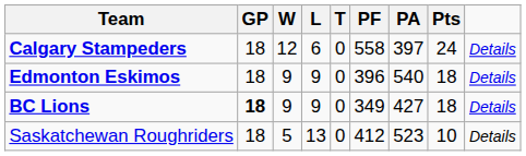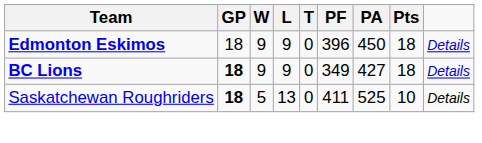 <table class="wikitable">
 <tr>
 <th>Team</th>
 <th>GP</th>
 <th>W</th>
 <th>L</th>
 <th>T</th>
 <th>PF</th>
 <th>PA</th>
 <th>Pts</th>
 </tr>
 <tr align="center">
-<td align="left"><strong><a href='#'>Calgary Stampeders</a></strong></td>
-<td>18</td>
-<td>12</td>
-<td>6</td>
-<td>0</td>
-<td>558</td>
-<td>397</td>
-<td>24</td>
-<td><small><em><a href='#'>Details</a></em></small></td>
-</tr>
-<tr align="center">
 <td align="left"><strong><a href='#'>Edmonton Eskimos</a></strong></td>
 <td>18</td>
 <td>9</td>
 <td>9</td>
 <td>0</td>
 <td>396</td>
-<td>540</td>
+<td>450</td>
 <td>18</td>
 <td><small><em><a href='#'>Details</a></em></small></td>
 </tr>
 <tr align="center">
 <td align="left"><strong><a href='#'>BC Lions</a></strong></td>
 <td><strong>18</strong></td>
 <td>9</td>
 <td>9</td>
 <td>0</td>
 <td>349</td>
 <td>427</td>
 <td>18</td>
 <td><small><em><a href='#'>Details</a></em></small></td>
 </tr>
 <tr align="center">
 <td align="left"><a href='#'>Saskatchewan Roughriders</a></td>
-<td>18</td>
+<td><strong>18</strong></td>
 <td>5</td>
 <td>13</td>
 <td>0</td>
-<td>412</td>
-<td>523</td>
+<td>411</td>
+<td>525</td>
 <td>10</td>
 <td><small><em>Details</em></small></td>
 </tr>
 </table>
